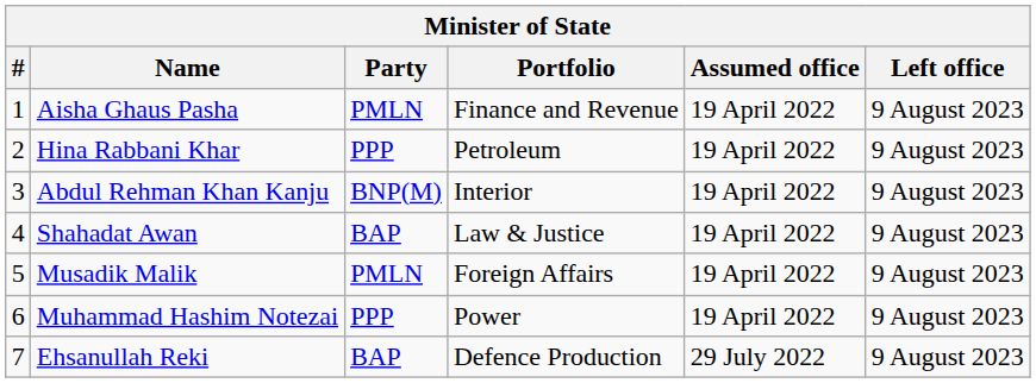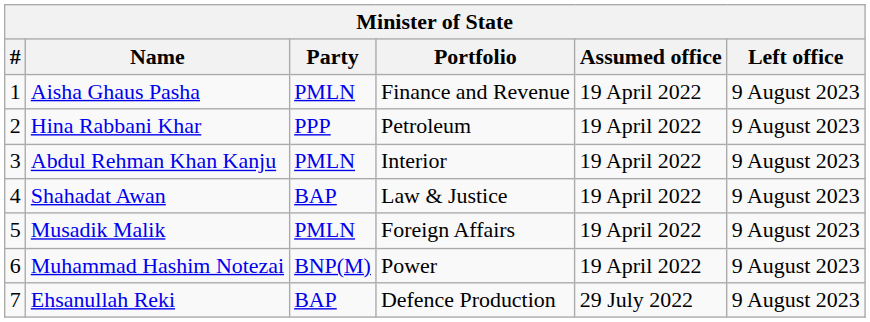 <table class="wikitable sortable">
 <tr>
 <th colspan="6">Minister of State</th>
 </tr>
 <tr>
 <th>#</th>
 <th>Name</th>
 <th>Party</th>
 <th>Portfolio</th>
 <th>Assumed office</th>
 <th>Left office</th>
 </tr>
 <tr>
 <td>1</td>
 <td><a href='#'>Aisha Ghaus Pasha</a></td>
 <td><a href='#'>PMLN</a></td>
 <td>Finance and Revenue</td>
 <td>19 April 2022</td>
 <td>9 August 2023</td>
 </tr>
 <tr>
 <td>2</td>
 <td><a href='#'>Hina Rabbani Khar</a></td>
 <td><a href='#'>PPP</a></td>
 <td>Petroleum</td>
 <td>19 April 2022</td>
 <td>9 August 2023</td>
 </tr>
 <tr>
 <td>3</td>
 <td><a href='#'>Abdul Rehman Khan Kanju</a></td>
-<td><a href='#'>BNP(M)</a></td>
+<td><a href='#'>PMLN</a></td>
 <td>Interior</td>
 <td>19 April 2022</td>
 <td>9 August 2023</td>
 </tr>
 <tr>
 <td>4</td>
 <td><a href='#'>Shahadat Awan</a></td>
 <td><a href='#'>BAP</a></td>
 <td>Law & Justice</td>
 <td>19 April 2022</td>
 <td>9 August 2023</td>
 </tr>
 <tr>
 <td>5</td>
 <td><a href='#'>Musadik Malik</a></td>
 <td><a href='#'>PMLN</a></td>
 <td>Foreign Affairs</td>
 <td>19 April 2022</td>
 <td>9 August 2023</td>
 </tr>
 <tr>
 <td>6</td>
 <td><a href='#'>Muhammad Hashim Notezai</a></td>
-<td><a href='#'>PPP</a></td>
+<td><a href='#'>BNP(M)</a></td>
 <td>Power</td>
 <td>19 April 2022</td>
 <td>9 August 2023</td>
 </tr>
 <tr>
 <td>7</td>
 <td><a href='#'>Ehsanullah Reki</a></td>
 <td><a href='#'>BAP</a></td>
 <td>Defence Production</td>
 <td>29 July 2022</td>
 <td>9 August 2023</td>
 </tr>
 </table>
